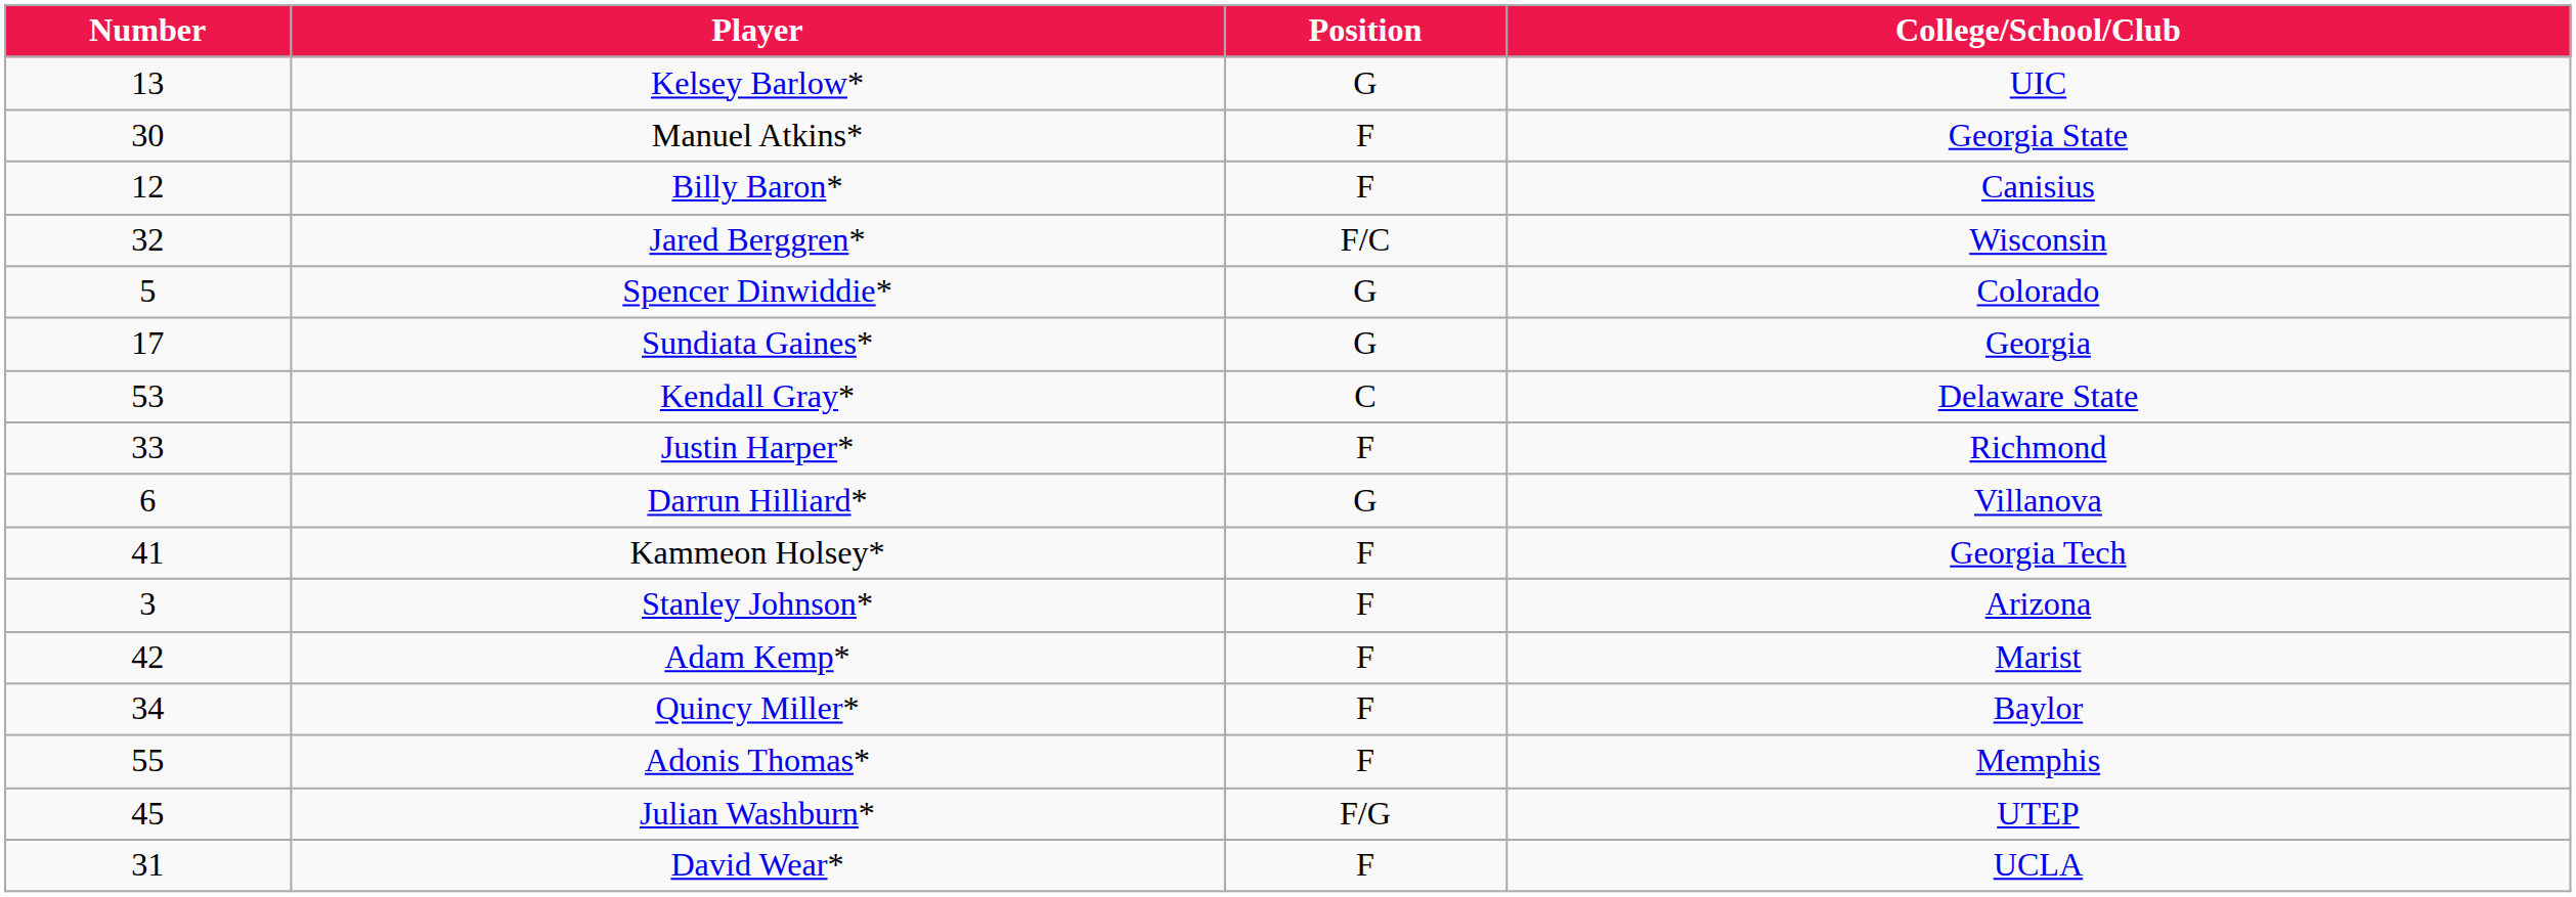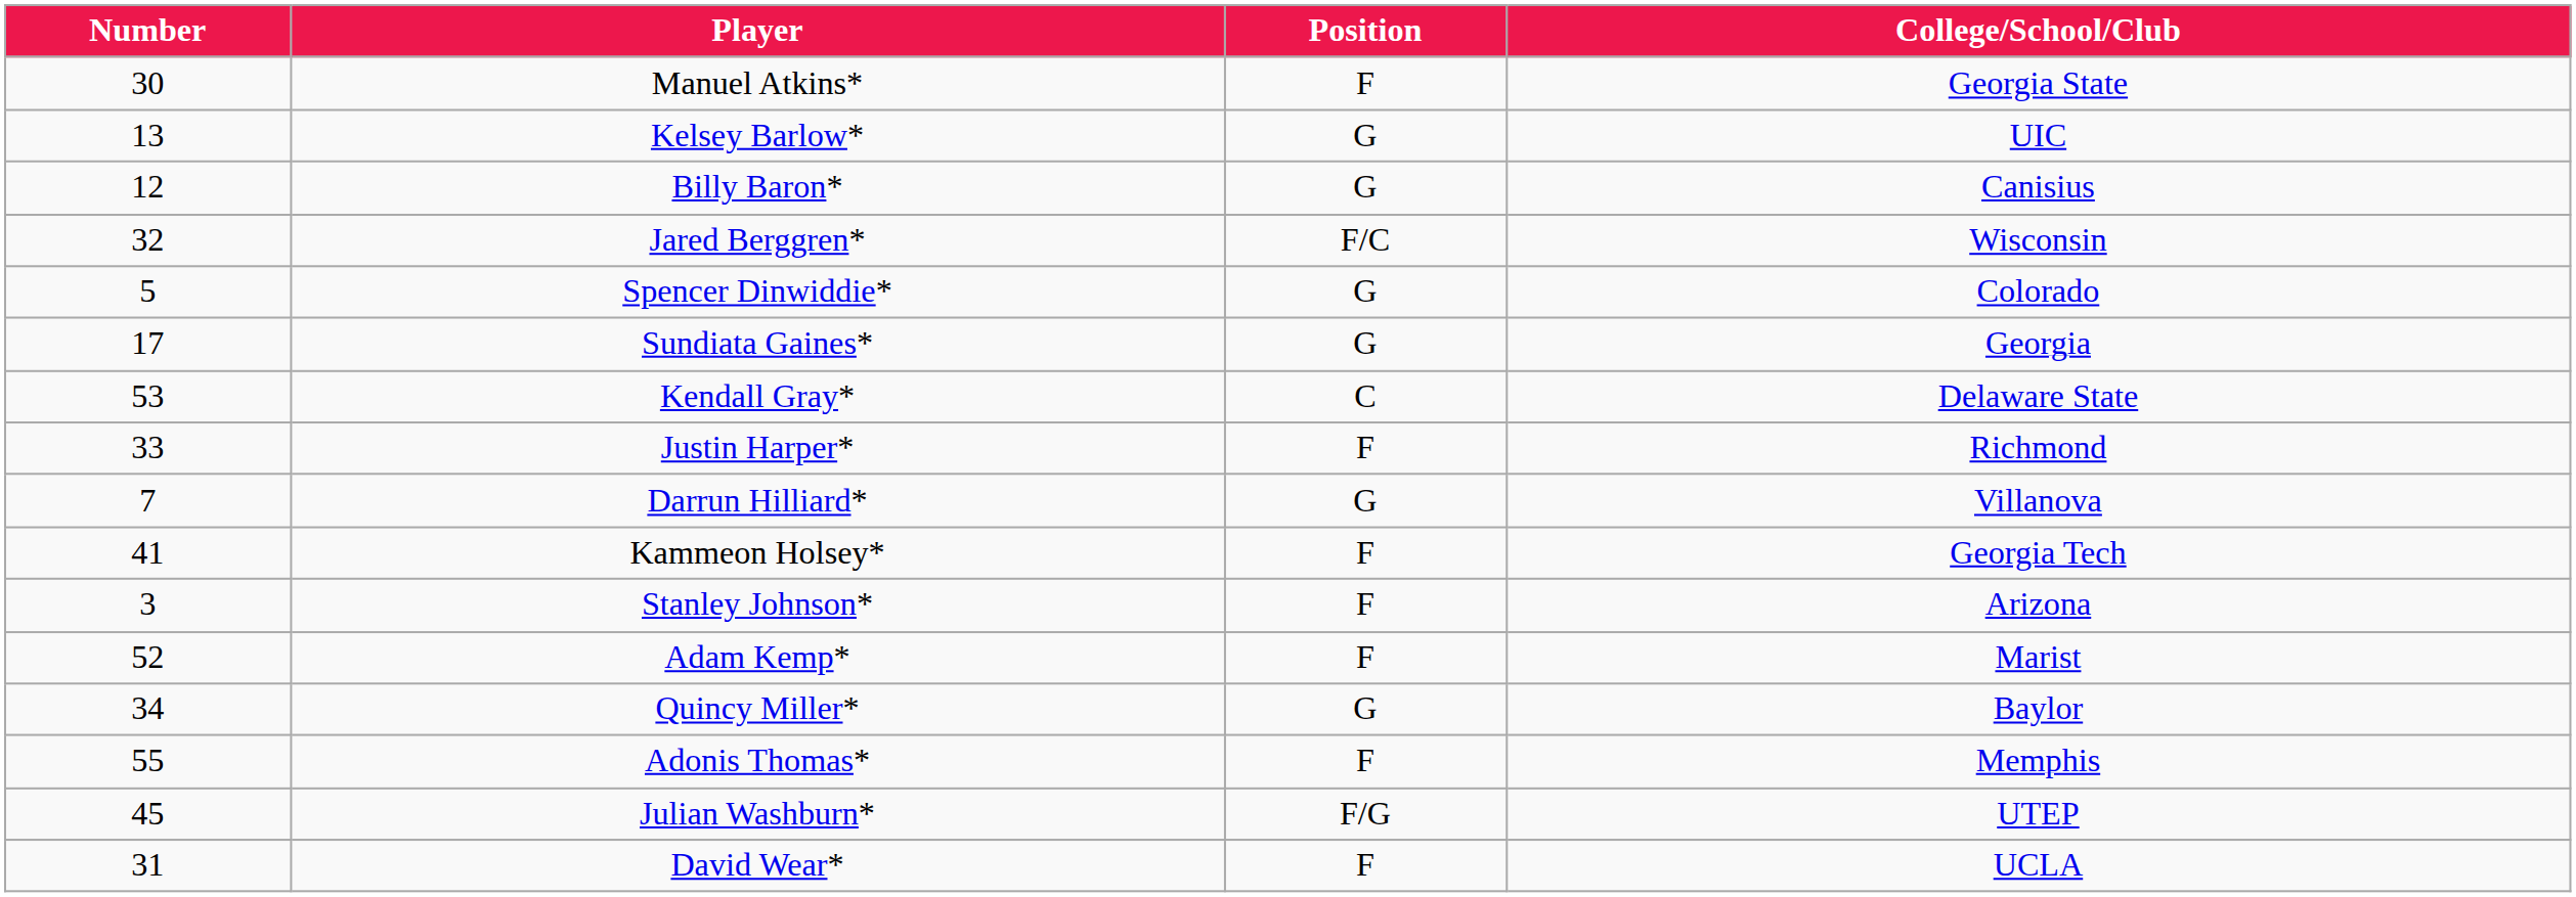 <table class="wikitable sortable sortable">
 <tr>
 <th style="background:#ED174C; color:white" width="1%">Number</th>
 <th style="background:#ED174C; color:white" width="5%">Player</th>
 <th style="background:#ED174C; color:white" width="1%">Position</th>
 <th style="background:#ED174C; color:white" width="5%">College/School/Club</th>
 </tr>
 <tr style="text-align: center">
+<td>30</td>
+<td>Manuel Atkins*</td>
+<td>F</td>
+<td><a href='#'>Georgia State</a></td>
+</tr>
+<tr style="text-align: center">
 <td>13</td>
 <td><a href='#'>Kelsey Barlow</a>*</td>
 <td>G</td>
 <td><a href='#'>UIC</a></td>
 </tr>
 <tr style="text-align: center">
-<td>30</td>
-<td>Manuel Atkins*</td>
-<td>F</td>
-<td><a href='#'>Georgia State</a></td>
-</tr>
-<tr style="text-align: center">
 <td>12</td>
 <td><a href='#'>Billy Baron</a>*</td>
-<td>F</td>
+<td>G</td>
 <td><a href='#'>Canisius</a></td>
 </tr>
 <tr style="text-align: center">
 <td>32</td>
 <td><a href='#'>Jared Berggren</a>*</td>
 <td>F/C</td>
 <td><a href='#'>Wisconsin</a></td>
 </tr>
 <tr style="text-align: center">
 <td>5</td>
 <td><a href='#'>Spencer Dinwiddie</a>*</td>
 <td>G</td>
 <td><a href='#'>Colorado</a></td>
 </tr>
 <tr style="text-align: center">
 <td>17</td>
 <td><a href='#'>Sundiata Gaines</a>*</td>
 <td>G</td>
 <td><a href='#'>Georgia</a></td>
 </tr>
 <tr style="text-align: center">
 <td>53</td>
 <td><a href='#'>Kendall Gray</a>*</td>
 <td>C</td>
 <td><a href='#'>Delaware State</a></td>
 </tr>
 <tr style="text-align: center">
 <td>33</td>
 <td><a href='#'>Justin Harper</a>*</td>
 <td>F</td>
 <td><a href='#'>Richmond</a></td>
 </tr>
 <tr style="text-align: center">
-<td>6</td>
+<td>7</td>
 <td><a href='#'>Darrun Hilliard</a>*</td>
 <td>G</td>
 <td><a href='#'>Villanova</a></td>
 </tr>
 <tr style="text-align: center">
 <td>41</td>
 <td>Kammeon Holsey*</td>
 <td>F</td>
 <td><a href='#'>Georgia Tech</a></td>
 </tr>
 <tr style="text-align: center">
 <td>3</td>
 <td><a href='#'>Stanley Johnson</a>*</td>
 <td>F</td>
 <td><a href='#'>Arizona</a></td>
 </tr>
 <tr style="text-align: center">
-<td>42</td>
+<td>52</td>
 <td><a href='#'>Adam Kemp</a>*</td>
 <td>F</td>
 <td><a href='#'>Marist</a></td>
 </tr>
 <tr style="text-align: center">
 <td>34</td>
 <td><a href='#'>Quincy Miller</a>*</td>
-<td>F</td>
+<td>G</td>
 <td><a href='#'>Baylor</a></td>
 </tr>
 <tr style="text-align: center">
 <td>55</td>
 <td><a href='#'>Adonis Thomas</a>*</td>
 <td>F</td>
 <td><a href='#'>Memphis</a></td>
 </tr>
 <tr style="text-align: center">
 <td>45</td>
 <td><a href='#'>Julian Washburn</a>*</td>
 <td>F/G</td>
 <td><a href='#'>UTEP</a></td>
 </tr>
 <tr style="text-align: center">
 <td>31</td>
 <td><a href='#'>David Wear</a>*</td>
 <td>F</td>
 <td><a href='#'>UCLA</a></td>
 </tr>
 </table>
